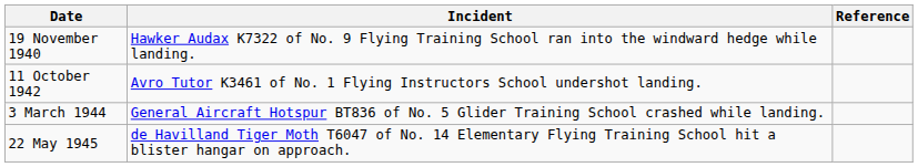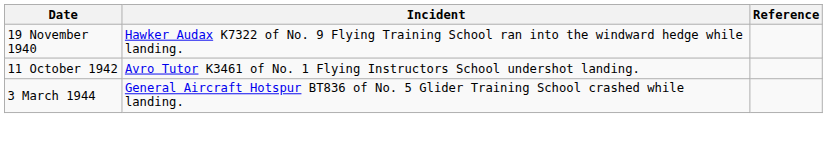 <table class="wikitable sortable">
 <tr>
 <th>Date</th>
 <th>Incident</th>
 <th>Reference</th>
 </tr>
 <tr>
 <td>19 November 1940</td>
 <td><a href='#'>Hawker Audax</a> K7322 of No. 9 Flying Training School ran into the windward hedge while landing.</td>
 <td></td>
 </tr>
 <tr>
 <td>11 October 1942</td>
 <td><a href='#'>Avro Tutor</a> K3461 of No. 1 Flying Instructors School undershot landing.</td>
 <td></td>
 </tr>
 <tr>
 <td>3 March 1944</td>
 <td><a href='#'>General Aircraft Hotspur</a> BT836 of No. 5 Glider Training School crashed while landing.</td>
 <td></td>
 </tr>
-<tr>
-<td>22 May 1945</td>
-<td><a href='#'>de Havilland Tiger Moth</a> T6047 of No. 14 Elementary Flying Training School hit a blister hangar on approach.</td>
-<td></td>
-</tr>
 </table>
